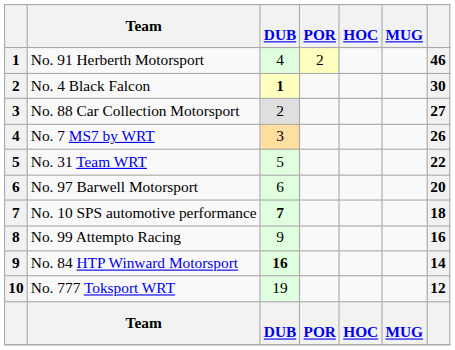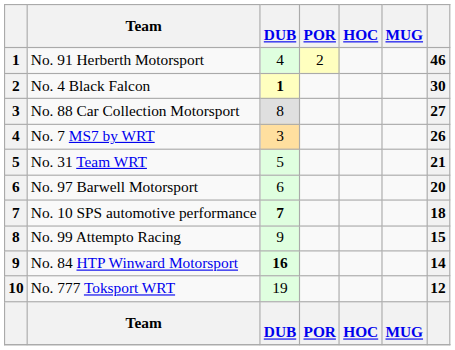 <table align=left| class="wikitable" style="font-size: 85%; text-align: center">
 <tr valign="top">
 <th valign=middle></th>
 <th valign=middle>Team</th>
 <th><br><a href='#'>DUB</a></th>
 <th><br><a href='#'>POR</a></th>
 <th><br><a href='#'>HOC</a></th>
 <th><br><a href='#'>MUG</a></th>
 <th valign=middle>  </th>
 </tr>
 <tr>
 <th>1</th>
 <td align=left> No. 91 Herberth Motorsport</td>
 <td style="background:#DFFFDF;">4</td>
 <td style="background:#FFFFBF;">2</td>
 <td></td>
 <td></td>
 <th>46</th>
 </tr>
 <tr>
 <th>2</th>
 <td align=left> No. 4 Black Falcon</td>
 <td style="background:#FFFFBF;"><strong>1</strong></td>
 <td></td>
 <td></td>
 <td></td>
 <th>30</th>
 </tr>
 <tr>
 <th>3</th>
 <td align=left> No. 88 Car Collection Motorsport</td>
-<td style="background:#DFDFDF;">2</td>
+<td style="background:#DFDFDF;">8</td>
 <td></td>
 <td></td>
 <td></td>
 <th>27</th>
 </tr>
 <tr>
 <th>4</th>
 <td align=left> No. 7 <a href='#'>MS7 by WRT</a></td>
 <td style="background:#FFDF9F;">3</td>
 <td></td>
 <td></td>
 <td></td>
 <th>26</th>
 </tr>
 <tr>
 <th>5</th>
 <td align=left> No. 31 <a href='#'>Team WRT</a></td>
 <td style="background:#DFFFDF;">5</td>
 <td></td>
 <td></td>
 <td></td>
-<th>22</th>
+<th>21</th>
 </tr>
 <tr>
 <th>6</th>
 <td align=left> No. 97 Barwell Motorsport</td>
 <td style="background:#DFFFDF;">6</td>
 <td></td>
 <td></td>
 <td></td>
 <th>20</th>
 </tr>
 <tr>
 <th>7</th>
 <td align=left> No. 10 SPS automotive performance</td>
 <td style="background:#DFFFDF;"><strong>7</strong></td>
 <td></td>
 <td></td>
 <td></td>
 <th>18</th>
 </tr>
 <tr>
 <th>8</th>
 <td align=left> No. 99 Attempto Racing</td>
 <td style="background:#DFFFDF;">9</td>
 <td></td>
 <td></td>
 <td></td>
-<th>16</th>
+<th>15</th>
 </tr>
 <tr>
 <th>9</th>
 <td align=left> No. 84 <a href='#'>HTP Winward Motorsport</a></td>
 <td style="background:#DFFFDF;"><strong>16</strong></td>
 <td></td>
 <td></td>
 <td></td>
 <th>14</th>
 </tr>
 <tr>
 <th>10</th>
 <td align=left> No. 777 <a href='#'>Toksport WRT</a></td>
 <td style="background:#DFFFDF;">19</td>
 <td></td>
 <td></td>
 <td></td>
 <th>12</th>
 </tr>
 <tr>
 <th valign=middle></th>
 <th valign=middle>Team</th>
 <th><br><a href='#'>DUB</a></th>
 <th><br><a href='#'>POR</a></th>
 <th><br><a href='#'>HOC</a></th>
 <th><br><a href='#'>MUG</a></th>
 <th valign=middle>  </th>
 </tr>
 <tr>
 </tr>
 </table>
